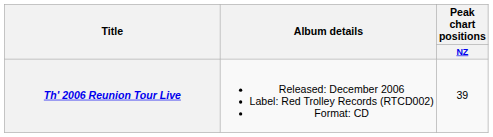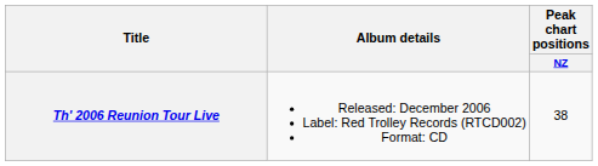 <table class="wikitable plainrowheaders" style="text-align:center;" border="1">
 <tr>
 <th scope="col" rowspan="2" style="width:20em;">Title</th>
 <th scope="col" rowspan="2" style="width:20em;">Album details</th>
 <th scope="col" colspan="1">Peak chart<br>positions</th>
 </tr>
 <tr>
 <th style="width:3em;font-size:85%"><a href='#'>NZ</a><br></th>
 </tr>
 <tr>
 <th scope="row"><em><a href='#'>Th' 2006 Reunion Tour Live</a></em></th>
 <td><br><ul><li>Released: December 2006</li><li>Label: Red Trolley Records (RTCD002)</li><li>Format: CD</li></ul></td>
-<td>39</td>
+<td>38</td>
 </tr>
 </table>
